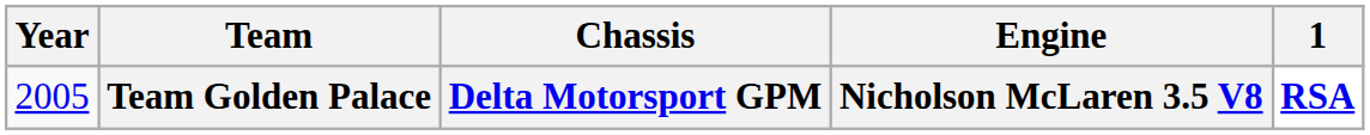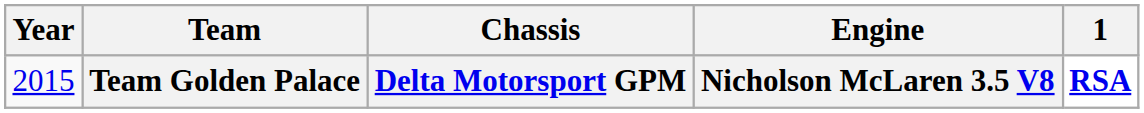 <table class="wikitable" style="text-align:center; font-size:85%">
 <tr>
 <th>Year</th>
 <th>Team</th>
 <th>Chassis</th>
 <th>Engine</th>
 <th>1</th>
 </tr>
 <tr>
-<td><a href='#'>2005</a></td>
+<td><a href='#'>2015</a></td>
 <th nowrap>Team Golden Palace</th>
 <th nowrap><a href='#'>Delta Motorsport</a> GPM</th>
 <th nowrap>Nicholson McLaren 3.5 <a href='#'>V8</a></th>
 <td style="background:#ffffff;"><strong><a href='#'>RSA</a><br></strong></td>
 </tr>
 </table>
